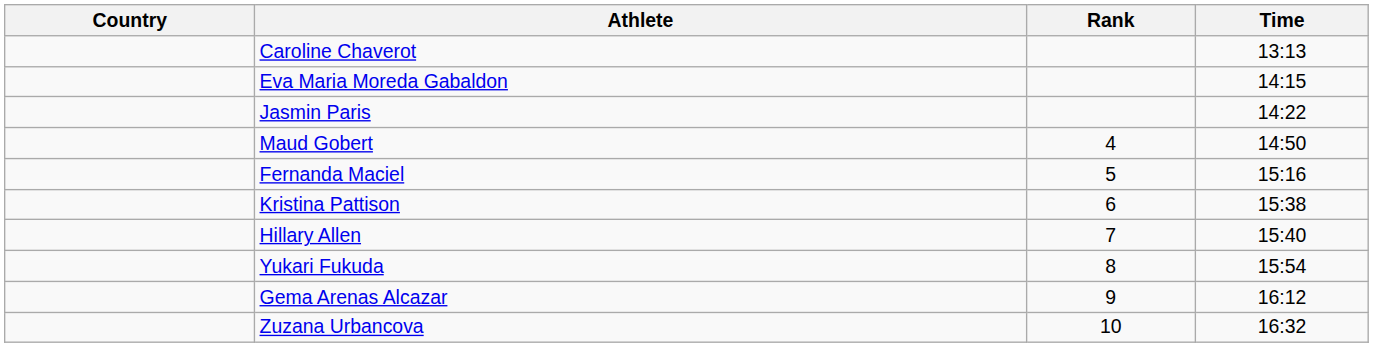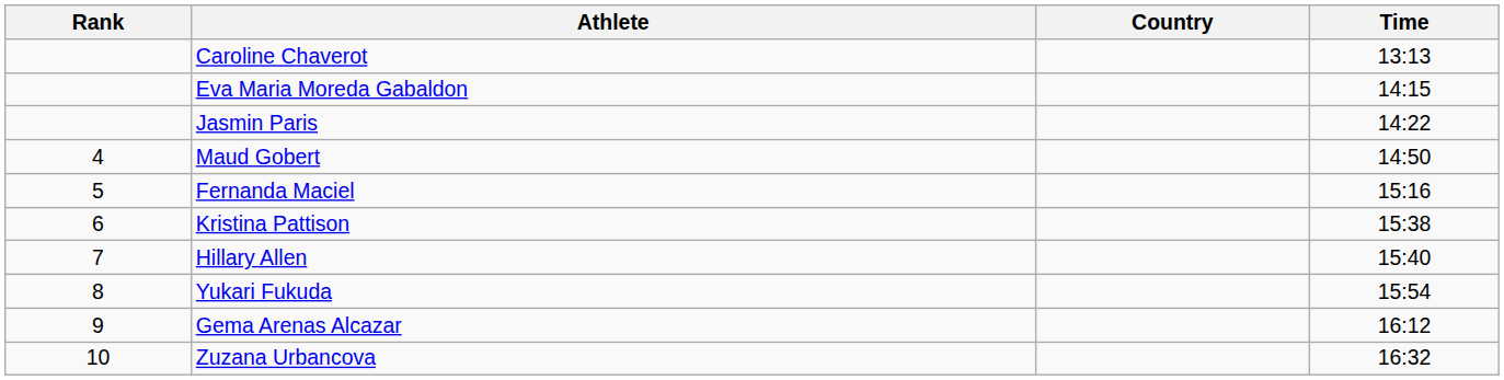 <table class="wikitable" width=80% style="font-size:90%; text-align:center;">
 <tr>
+<th>Rank</th>
+<th>Athlete</th>
 <th>Country</th>
-<th>Athlete</th>
-<th>Rank</th>
 <th>Time</th>
 </tr>
 <tr>
+<td></td>
+<td align=left><a href='#'>Caroline Chaverot</a></td>
 <td align=left></td>
-<td align=left><a href='#'>Caroline Chaverot</a></td>
-<td></td>
 <td>13:13</td>
 </tr>
 <tr>
+<td></td>
+<td align=left><a href='#'>Eva Maria Moreda Gabaldon</a></td>
 <td align=left></td>
-<td align=left><a href='#'>Eva Maria Moreda Gabaldon</a></td>
-<td></td>
 <td>14:15</td>
 </tr>
 <tr>
+<td></td>
+<td align=left><a href='#'>Jasmin Paris</a></td>
 <td align=left></td>
-<td align=left><a href='#'>Jasmin Paris</a></td>
-<td></td>
 <td>14:22</td>
 </tr>
 <tr>
+<td>4</td>
+<td align=left><a href='#'>Maud Gobert</a></td>
 <td align=left></td>
-<td align=left><a href='#'>Maud Gobert</a></td>
-<td>4</td>
 <td>14:50</td>
 </tr>
 <tr>
+<td>5</td>
+<td align=left><a href='#'>Fernanda Maciel</a></td>
 <td align=left></td>
-<td align=left><a href='#'>Fernanda Maciel</a></td>
-<td>5</td>
 <td>15:16</td>
 </tr>
 <tr>
+<td>6</td>
+<td align=left><a href='#'>Kristina Pattison</a></td>
 <td align=left></td>
-<td align=left><a href='#'>Kristina Pattison</a></td>
-<td>6</td>
 <td>15:38</td>
 </tr>
 <tr>
+<td>7</td>
+<td align=left><a href='#'>Hillary Allen</a></td>
 <td align=left></td>
-<td align=left><a href='#'>Hillary Allen</a></td>
-<td>7</td>
 <td>15:40</td>
 </tr>
 <tr>
+<td>8</td>
+<td align=left><a href='#'>Yukari Fukuda</a></td>
 <td align=left></td>
-<td align=left><a href='#'>Yukari Fukuda</a></td>
-<td>8</td>
 <td>15:54</td>
 </tr>
 <tr>
+<td>9</td>
+<td align=left><a href='#'>Gema Arenas Alcazar</a></td>
 <td align=left></td>
-<td align=left><a href='#'>Gema Arenas Alcazar</a></td>
-<td>9</td>
 <td>16:12</td>
 </tr>
 <tr>
+<td>10</td>
+<td align=left><a href='#'>Zuzana Urbancova</a></td>
 <td align=left></td>
-<td align=left><a href='#'>Zuzana Urbancova</a></td>
-<td>10</td>
 <td>16:32</td>
 </tr>
 </table>
